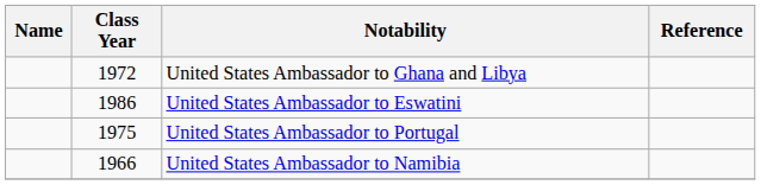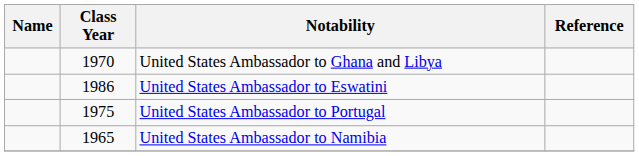 <table class="wikitable sortable" style="width:100%">
 <tr>
 <th style="width:*;">Name</th>
 <th style="width:12%;">Class Year</th>
 <th style="width:65%;" class="unsortable">Notability</th>
 <th style="width:*;" class="unsortable">Reference</th>
 </tr>
 <tr>
 <td></td>
-<td style="text-align:center;">1972</td>
+<td style="text-align:center;">1970</td>
 <td>United States Ambassador to <a href='#'>Ghana</a> and <a href='#'>Libya</a></td>
 <td style="text-align:center;"></td>
 </tr>
 <tr>
 <td></td>
 <td style="text-align:center;">1986</td>
 <td><a href='#'>United States Ambassador to Eswatini</a></td>
 <td style="text-align:center;"></td>
 </tr>
 <tr>
 <td></td>
 <td style="text-align:center;">1975</td>
 <td><a href='#'>United States Ambassador to Portugal</a></td>
 <td style="text-align:center;"></td>
 </tr>
 <tr>
 <td></td>
-<td style="text-align:center;">1966</td>
+<td style="text-align:center;">1965</td>
 <td><a href='#'>United States Ambassador to Namibia</a></td>
 <td style="text-align:center;"></td>
 </tr>
 <tr>
 </tr>
 </table>
